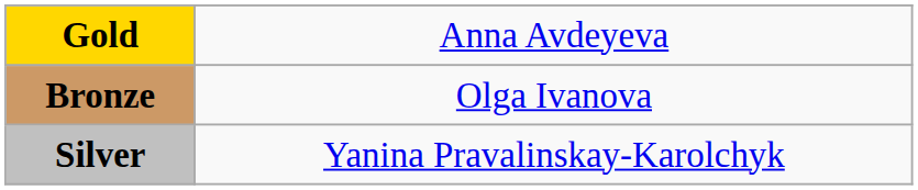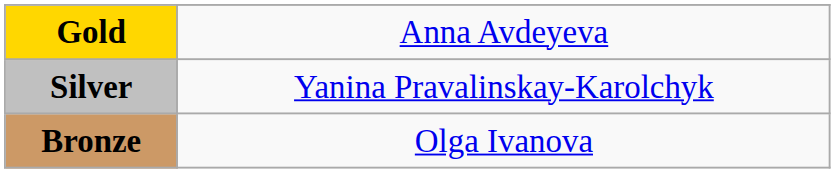 <table class="wikitable" style=" text-align:center; font-size:110%;" width="35%">
 <tr>
 <td bgcolor="gold"><strong>Gold</strong></td>
 <td><a href='#'>Anna Avdeyeva</a><br><em></em></td>
 </tr>
 <tr>
+<td bgcolor="silver"><strong>Silver</strong></td>
+<td><a href='#'>Yanina Pravalinskay-Karolchyk</a><br><em></em></td>
+</tr>
+<tr>
 <td bgcolor="CC9966"><strong>Bronze</strong></td>
 <td><a href='#'>Olga Ivanova</a><br><em></em></td>
 </tr>
-<tr>
-<td bgcolor="silver"><strong>Silver</strong></td>
-<td><a href='#'>Yanina Pravalinskay-Karolchyk</a><br><em></em></td>
-</tr>
 </table>
